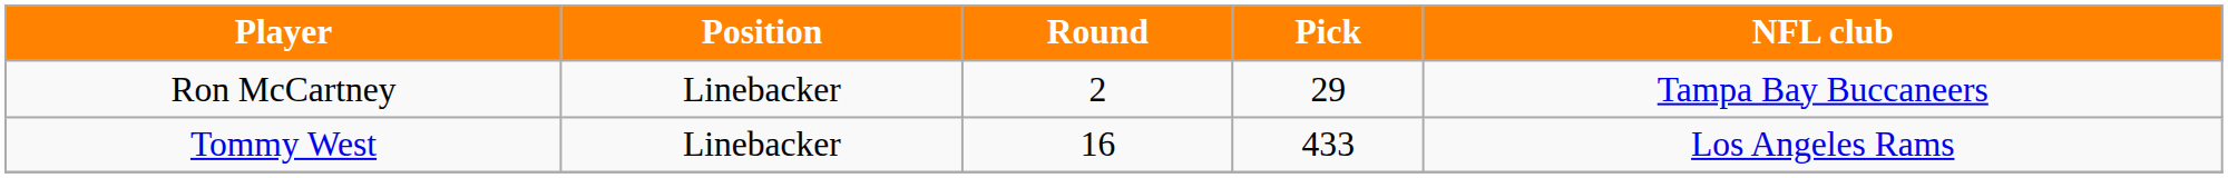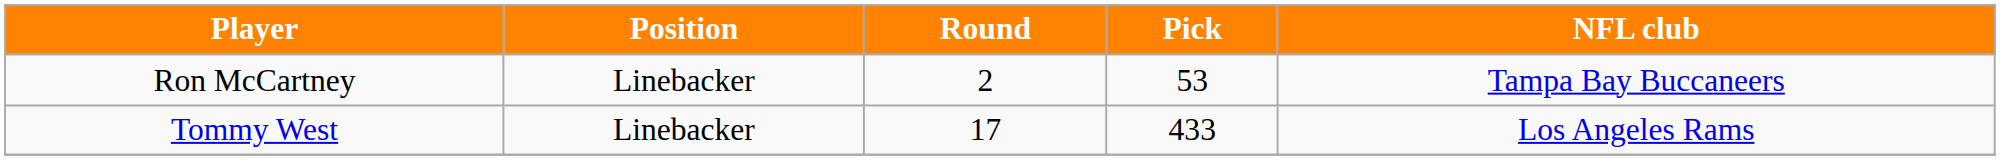 <table class="wikitable" width="80%">
 <tr align="center"  style="background:#FF8200;color:#FFFFFF;">
 <td><strong>Player</strong></td>
 <td><strong>Position</strong></td>
 <td><strong>Round</strong></td>
 <td><strong>Pick</strong></td>
 <td><strong>NFL club</strong></td>
 </tr>
 <tr align="center" bgcolor="">
 <td>Ron McCartney</td>
 <td>Linebacker</td>
 <td>2</td>
-<td>29</td>
+<td>53</td>
 <td><a href='#'>Tampa Bay Buccaneers</a></td>
 </tr>
 <tr align="center" bgcolor="">
 <td><a href='#'>Tommy West</a></td>
 <td>Linebacker</td>
-<td>16</td>
+<td>17</td>
 <td>433</td>
 <td><a href='#'>Los Angeles Rams</a></td>
 </tr>
 <tr align="center" bgcolor="">
 </tr>
 </table>
